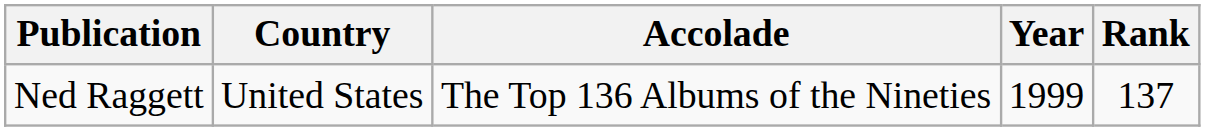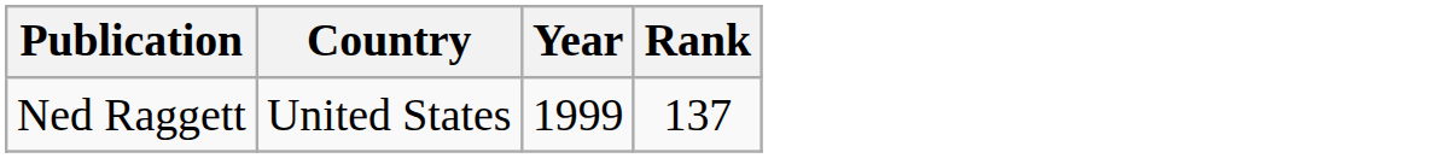 <table class="wikitable">
 <tr>
 <th>Publication</th>
 <th>Country</th>
-<th>Accolade</th>
 <th>Year</th>
 <th>Rank</th>
 </tr>
 <tr>
 <td>Ned Raggett</td>
 <td>United States</td>
-<td>The Top 136 Albums of the Nineties</td>
 <td>1999</td>
 <td style="text-align:center;">137</td>
 </tr>
 </table>
